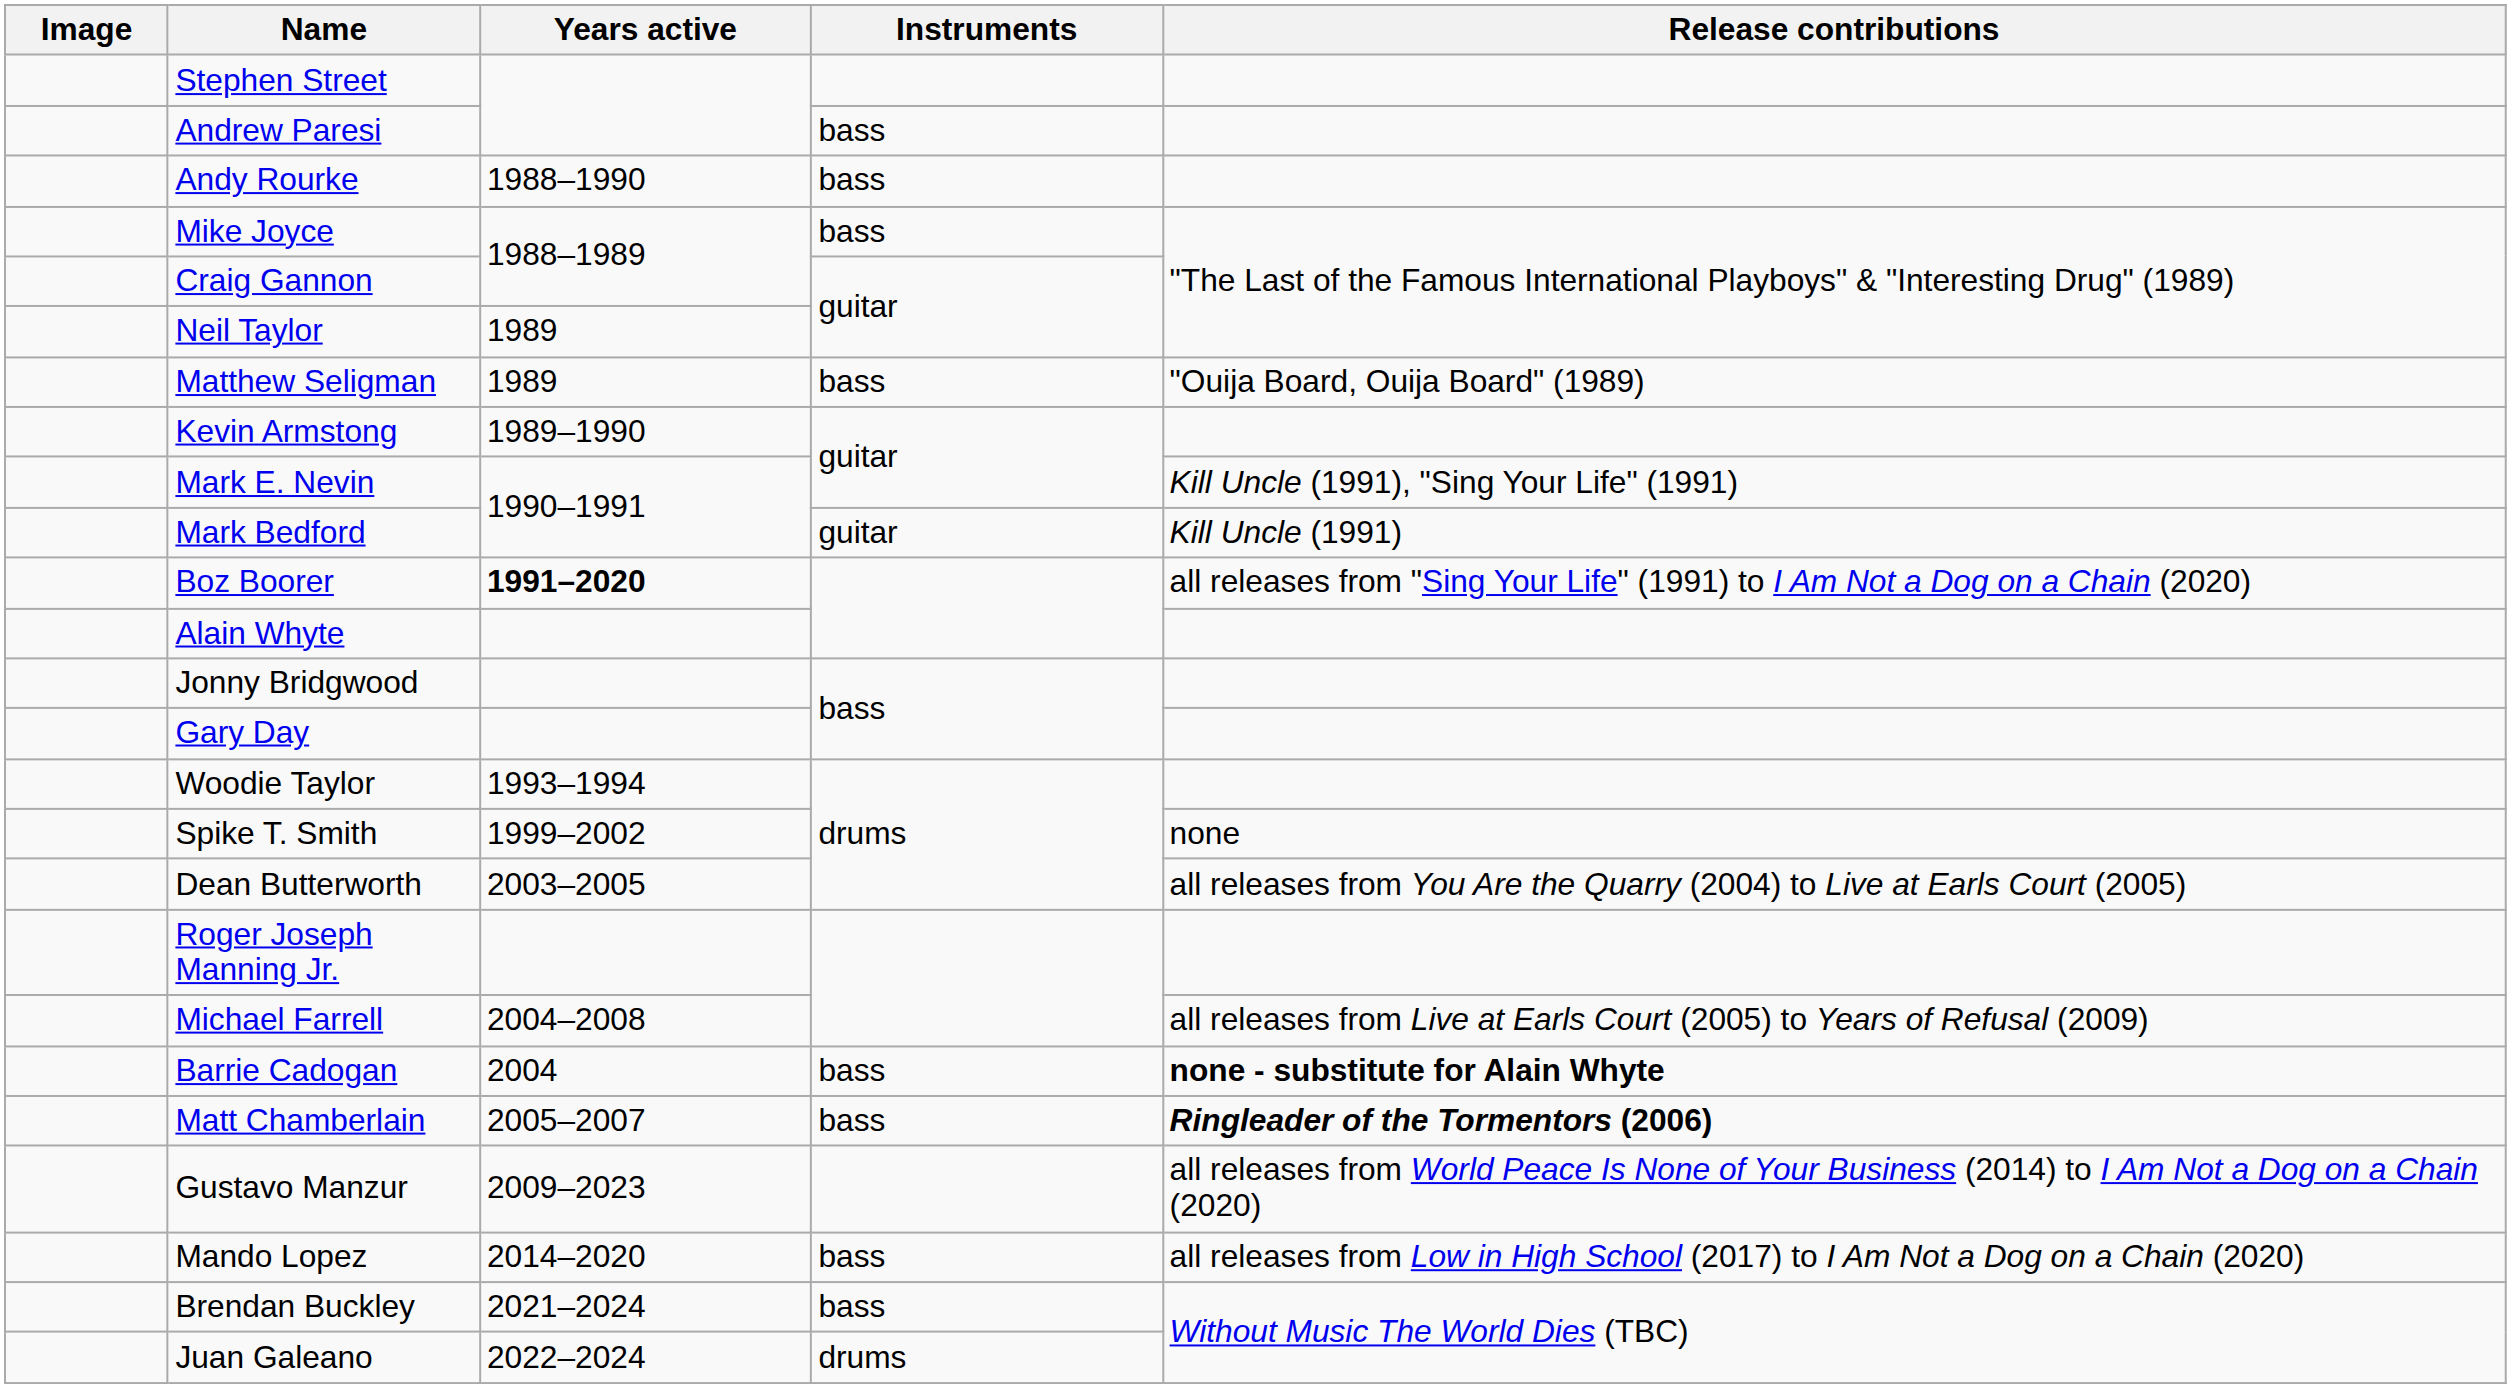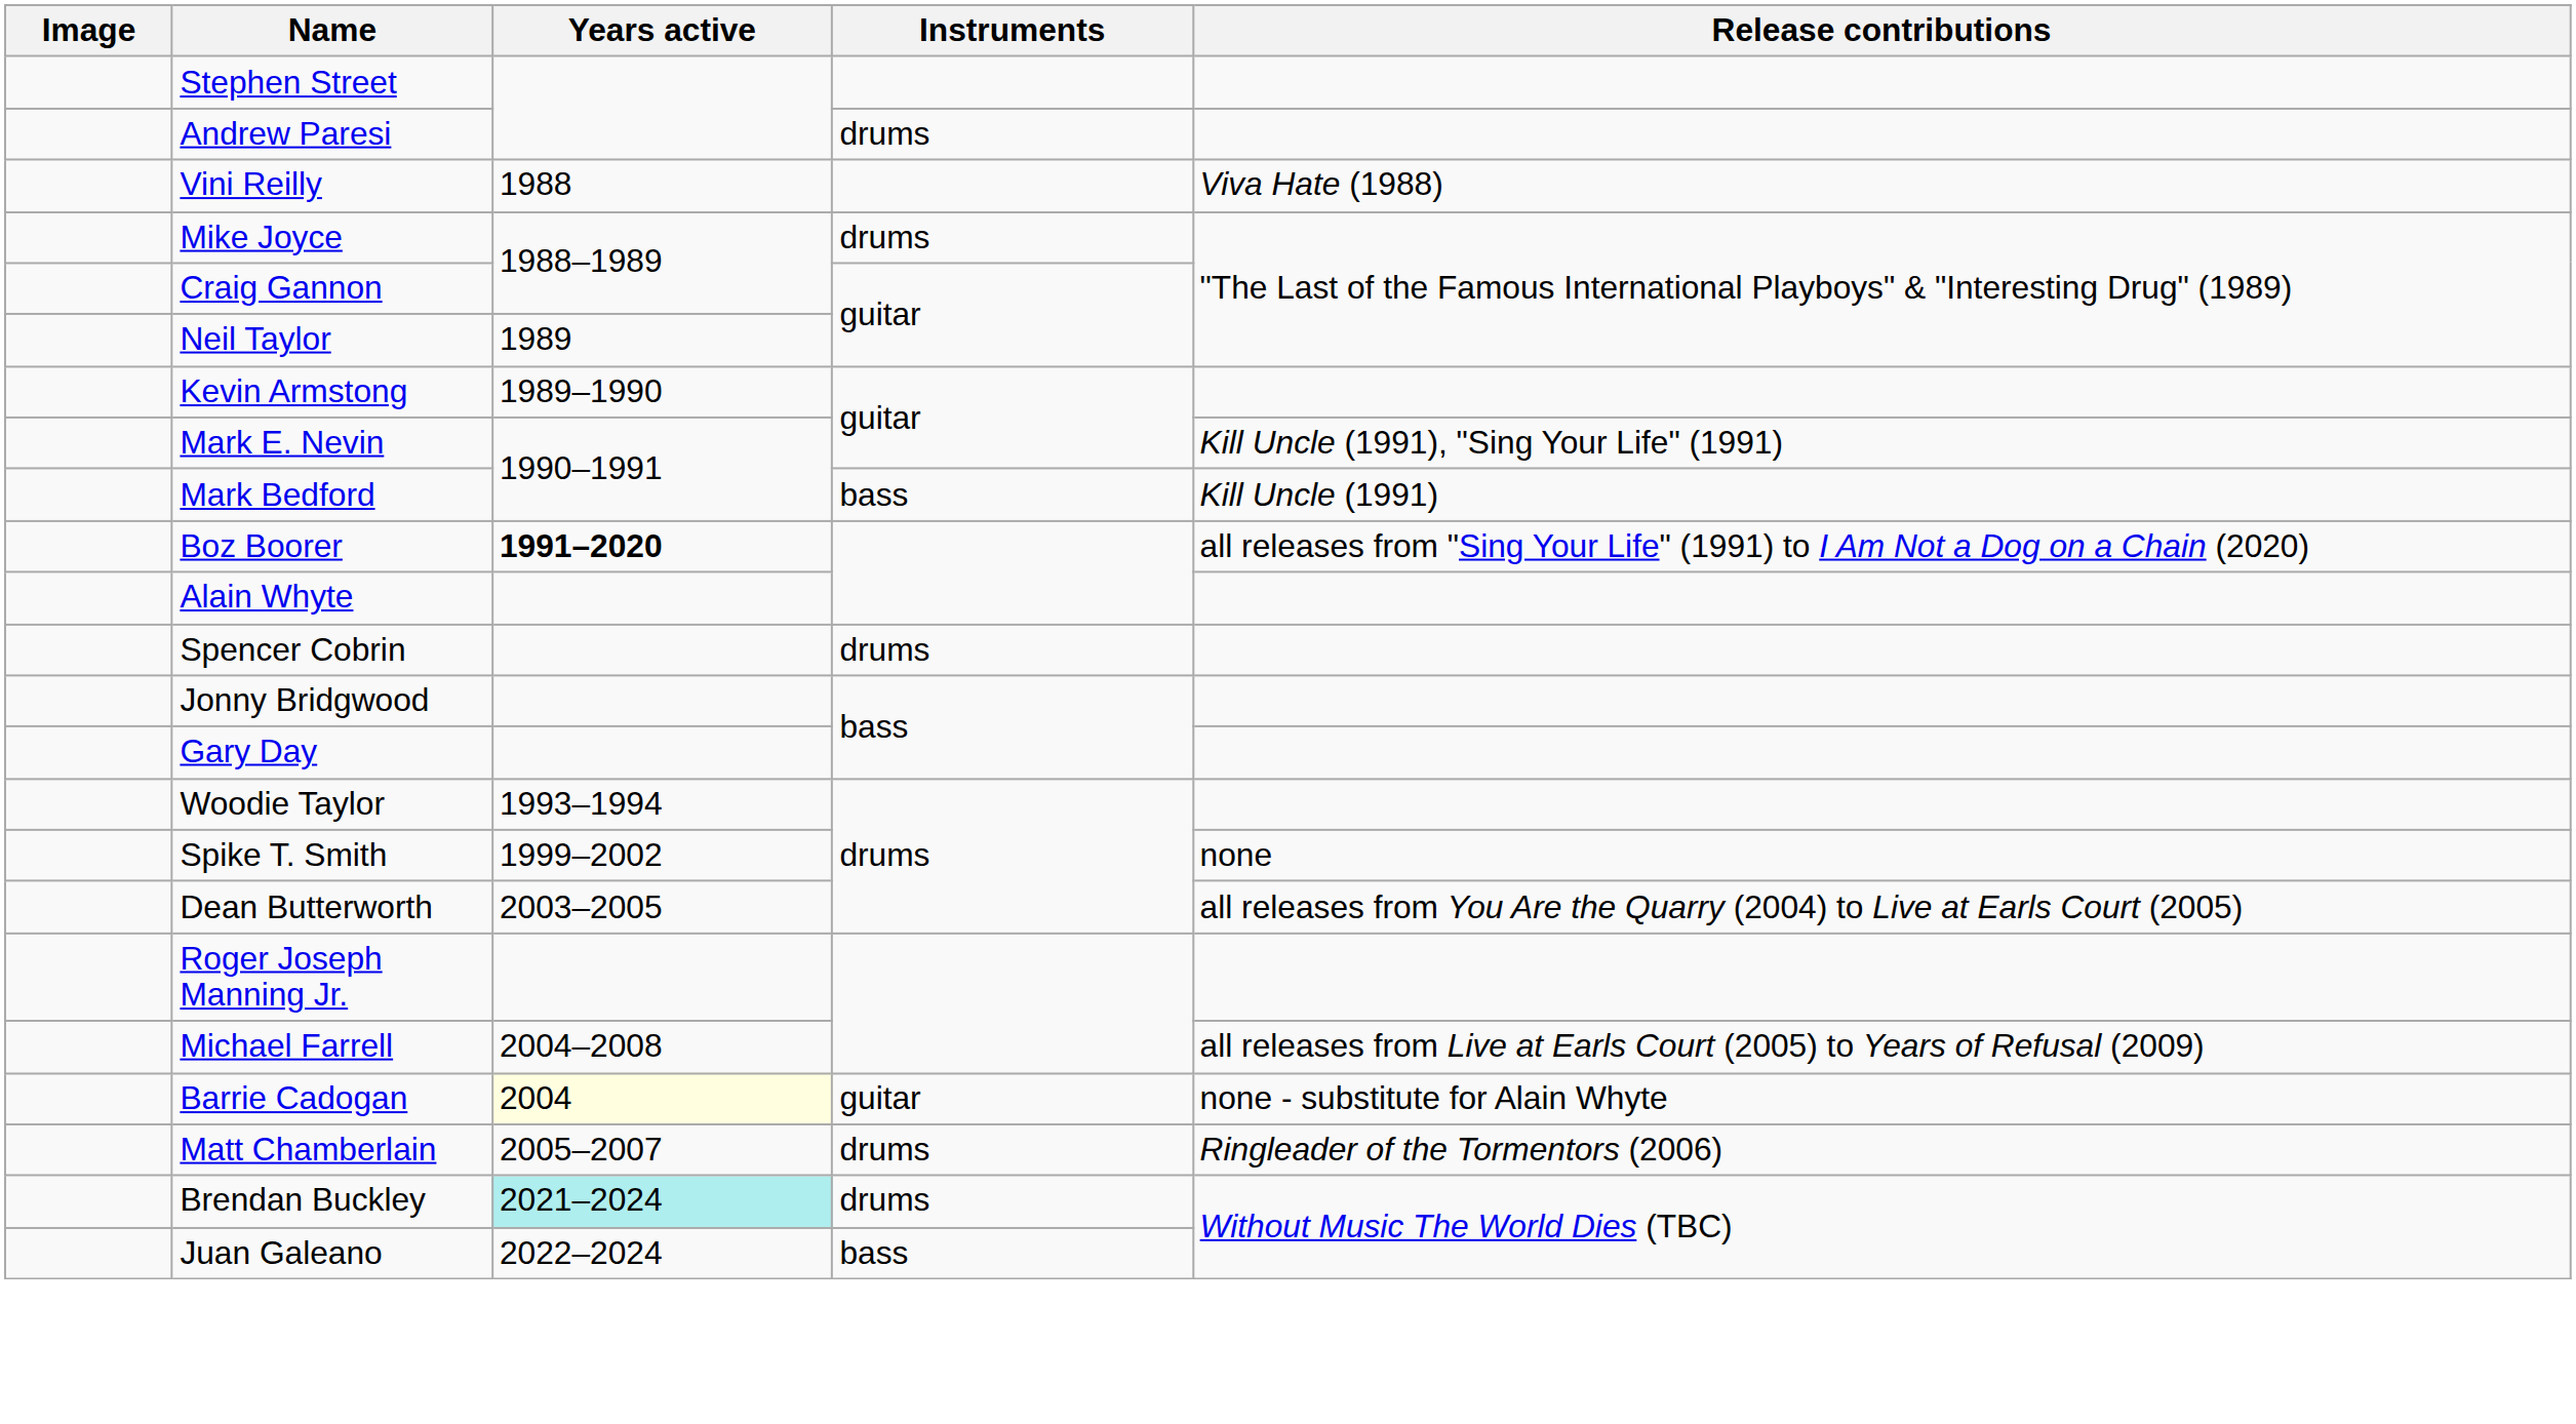 <table class="wikitable" width="100%">
 <tr>
 <th width="75">Image</th>
 <th width="150">Name</th>
 <th width="160">Years active</th>
 <th width="170">Instruments</th>
 <th>Release contributions</th>
 </tr>
 <tr>
 <td></td>
 <td><a href='#'>Stephen Street</a></td>
 <td rowspan="2"></td>
 <td></td>
 <td></td>
 </tr>
 <tr>
 <td></td>
 <td><a href='#'>Andrew Paresi</a></td>
-<td>bass</td>
+<td>drums</td>
 <td></td>
 </tr>
 <tr>
 <td></td>
-<td><a href='#'>Andy Rourke</a></td>
-<td>1988–1990</td>
-<td>bass</td>
+<td><a href='#'>Vini Reilly</a></td>
+<td>1988</td>
 <td></td>
+<td><em>Viva Hate</em> (1988)</td>
 </tr>
 <tr>
 <td></td>
 <td><a href='#'>Mike Joyce</a></td>
 <td rowspan="2">1988–1989</td>
-<td>bass</td>
+<td>drums</td>
 <td rowspan="3">"The Last of the Famous International Playboys" & "Interesting Drug" (1989)</td>
 </tr>
 <tr>
 <td></td>
 <td><a href='#'>Craig Gannon</a></td>
 <td rowspan="2">guitar</td>
 </tr>
 <tr>
 <td></td>
 <td><a href='#'>Neil Taylor</a></td>
 <td>1989</td>
-</tr>
-<tr>
-<td></td>
-<td><a href='#'>Matthew Seligman</a></td>
-<td>1989 </td>
-<td>bass</td>
-<td>"Ouija Board, Ouija Board" (1989)</td>
 </tr>
 <tr>
 <td></td>
 <td><a href='#'>Kevin Armstong</a></td>
 <td>1989–1990</td>
 <td rowspan="2">guitar</td>
 <td></td>
 </tr>
 <tr>
 <td></td>
 <td><a href='#'>Mark E. Nevin</a></td>
 <td rowspan="2">1990–1991</td>
 <td><em>Kill Uncle</em> (1991), "Sing Your Life" (1991)</td>
 </tr>
 <tr>
 <td></td>
 <td><a href='#'>Mark Bedford</a></td>
-<td>guitar</td>
+<td>bass</td>
 <td><em>Kill Uncle</em> (1991)</td>
 </tr>
 <tr>
 <td></td>
 <td><a href='#'>Boz Boorer</a></td>
 <td><strong>1991–2020</strong></td>
 <td rowspan="2"></td>
 <td>all releases from "<a href='#'>Sing Your Life</a>" (1991) to <em><a href='#'>I Am Not a Dog on a Chain</a></em> (2020)</td>
 </tr>
 <tr>
 <td></td>
 <td><a href='#'>Alain Whyte</a></td>
 <td></td>
+<td></td>
+</tr>
+<tr>
+<td></td>
+<td>Spencer Cobrin</td>
+<td></td>
+<td>drums</td>
 <td></td>
 </tr>
 <tr>
 <td></td>
 <td>Jonny Bridgwood</td>
 <td></td>
 <td rowspan="2">bass</td>
 <td></td>
 </tr>
 <tr>
 <td></td>
 <td><a href='#'>Gary Day</a></td>
 <td></td>
 <td></td>
 </tr>
 <tr>
 <td></td>
 <td>Woodie Taylor</td>
 <td>1993–1994</td>
 <td rowspan="3">drums</td>
 <td></td>
 </tr>
 <tr>
 <td></td>
 <td>Spike T. Smith</td>
 <td>1999–2002</td>
 <td>none</td>
 </tr>
 <tr>
 <td></td>
 <td>Dean Butterworth</td>
 <td>2003–2005</td>
 <td>all releases from <em>You Are the Quarry</em> (2004) to <em>Live at Earls Court</em> (2005)</td>
 </tr>
 <tr>
 <td></td>
 <td><a href='#'>Roger Joseph Manning Jr.</a></td>
 <td></td>
 <td rowspan="2"></td>
 <td></td>
 </tr>
 <tr>
 <td></td>
 <td><a href='#'>Michael Farrell</a></td>
 <td>2004–2008</td>
 <td>all releases from <em>Live at Earls Court</em> (2005) to <em>Years of Refusal</em> (2009)</td>
 </tr>
 <tr>
 <td></td>
 <td><a href='#'>Barrie Cadogan</a></td>
-<td>2004</td>
-<td>bass</td>
-<td><strong>none - substitute for Alain Whyte</strong></td>
+<td style="background: lightyellow;">2004</td>
+<td>guitar</td>
+<td>none - substitute for Alain Whyte</td>
 </tr>
 <tr>
 <td></td>
 <td><a href='#'>Matt Chamberlain</a></td>
 <td>2005–2007</td>
-<td>bass</td>
-<td><strong><em>Ringleader of the Tormentors</em> (2006)</strong></td>
-</tr>
-<tr>
-<td></td>
-<td>Gustavo Manzur</td>
-<td>2009–2023</td>
-<td></td>
-<td>all releases from <em><a href='#'>World Peace Is None of Your Business</a></em> (2014) to <em><a href='#'>I Am Not a Dog on a Chain</a></em> (2020)</td>
-</tr>
-<tr>
-<td></td>
-<td>Mando Lopez</td>
-<td>2014–2020</td>
-<td>bass</td>
-<td>all releases from <em><a href='#'>Low in High School</a></em> (2017) to <em>I Am Not a Dog on a Chain</em> (2020)</td>
+<td>drums</td>
+<td><em>Ringleader of the Tormentors</em> (2006)</td>
 </tr>
 <tr>
 <td></td>
 <td Brendan Buckley (drummer)>Brendan Buckley</td>
-<td>2021–2024</td>
-<td>bass</td>
+<td style="background: paleturquoise;">2021–2024</td>
+<td>drums</td>
 <td rowspan="2"><em><a href='#'>Without Music The World Dies</a></em> (TBC)</td>
 </tr>
 <tr>
 <td></td>
 <td>Juan Galeano</td>
 <td>2022–2024</td>
-<td>drums</td>
+<td>bass</td>
 </tr>
 </table>
